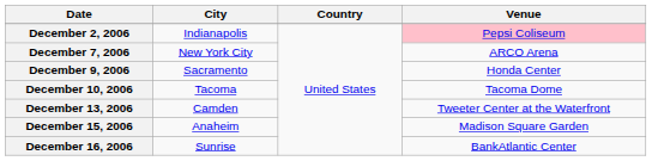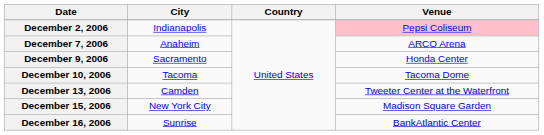 <table class="wikitable plainrowheaders" style="text-align:center;">
 <tr>
 <th scope="col" style="width:12em;">Date</th>
 <th scope="col" style="width:10em;">City</th>
 <th scope="col" style="width:10em;">Country</th>
 <th scope="col" style="width:20em;">Venue</th>
 </tr>
 <tr>
 </tr>
 <tr>
 <th scope="row" style="text-align:center;">December 2, 2006</th>
 <td><a href='#'>Indianapolis</a></td>
 <td rowspan="7"><a href='#'>United States</a></td>
 <td style="background: pink;"><a href='#'>Pepsi Coliseum</a></td>
 </tr>
 <tr>
 <th scope="row" style="text-align:center;">December 7, 2006</th>
-<td><a href='#'>New York City</a></td>
+<td><a href='#'>Anaheim</a></td>
 <td><a href='#'>ARCO Arena</a></td>
 </tr>
 <tr>
 <th scope="row" style="text-align:center;">December 9, 2006</th>
 <td><a href='#'>Sacramento</a></td>
 <td><a href='#'>Honda Center</a></td>
 </tr>
 <tr>
 <th scope="row" style="text-align:center;">December 10, 2006</th>
 <td><a href='#'>Tacoma</a></td>
 <td><a href='#'>Tacoma Dome</a></td>
 </tr>
 <tr>
 <th scope="row" style="text-align:center;">December 13, 2006</th>
 <td><a href='#'>Camden</a></td>
 <td><a href='#'>Tweeter Center at the Waterfront</a></td>
 </tr>
 <tr>
 <th scope="row" style="text-align:center;">December 15, 2006</th>
-<td><a href='#'>Anaheim</a></td>
+<td><a href='#'>New York City</a></td>
 <td><a href='#'>Madison Square Garden</a></td>
 </tr>
 <tr>
 <th scope="row" style="text-align:center;">December 16, 2006</th>
 <td><a href='#'>Sunrise</a></td>
 <td><a href='#'>BankAtlantic Center</a></td>
 </tr>
 </table>
